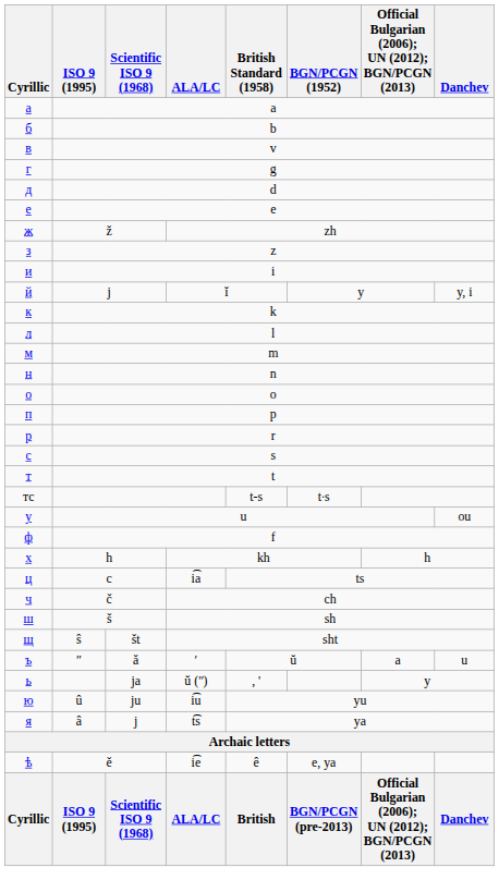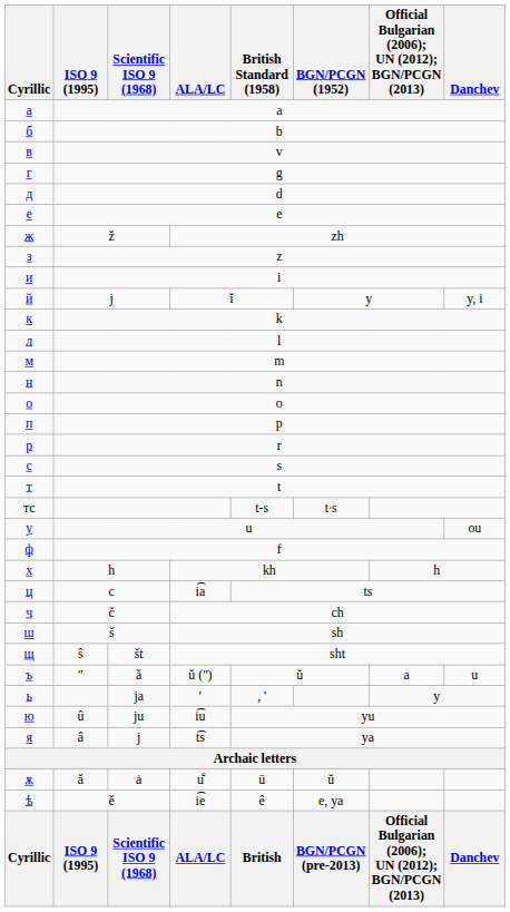 <table class="wikitable" style="text-align:center;">
 <tr style="vertical-align:bottom;">
 <th style="width:9%;">Cyrillic</th>
 <th style="width:13%;"><a href='#'>ISO 9</a><br>(1995)</th>
 <th style="width:13%;"><a href='#'>Scientific</a><br><a href='#'>ISO 9 (1968)</a></th>
 <th style="width:13%;"><a href='#'>ALA/LC</a></th>
 <th style="width:13%;">British Standard<br>(1958)</th>
 <th style="width:13%;"><a href='#'>BGN/PCGN</a><br>(1952)</th>
 <th style="width:13%;">Official Bulgarian (2006);<br>UN (2012);<br>BGN/PCGN (2013)</th>
 <th style="width:13%;"><a href='#'>Danchev</a></th>
 </tr>
 <tr>
 <td><a href='#'>а</a></td>
 <td colspan="7">a</td>
 </tr>
 <tr>
 <td><a href='#'>б</a></td>
 <td colspan="7">b</td>
 </tr>
 <tr>
 <td><a href='#'>в</a></td>
 <td colspan="7">v</td>
 </tr>
 <tr>
 <td><a href='#'>г</a></td>
 <td colspan="7">g</td>
 </tr>
 <tr>
 <td><a href='#'>д</a></td>
 <td colspan="7">d</td>
 </tr>
 <tr>
 <td><a href='#'>е</a></td>
 <td colspan="7">e</td>
 </tr>
 <tr>
 <td><a href='#'>ж</a></td>
 <td colspan="2">ž</td>
 <td colspan="5">zh</td>
 </tr>
 <tr>
 <td><a href='#'>з</a></td>
 <td colspan="7">z</td>
 </tr>
 <tr>
 <td><a href='#'>и</a></td>
 <td colspan="7">i</td>
 </tr>
 <tr>
 <td><a href='#'>й</a></td>
 <td colspan="2">j</td>
 <td colspan="2">ĭ</td>
 <td colspan="2">y</td>
 <td>y, i</td>
 </tr>
 <tr>
 <td><a href='#'>к</a></td>
 <td colspan="7">k</td>
 </tr>
 <tr>
 <td><a href='#'>л</a></td>
 <td colspan="7">l</td>
 </tr>
 <tr>
 <td><a href='#'>м</a></td>
 <td colspan="7">m</td>
 </tr>
 <tr>
 <td><a href='#'>н</a></td>
 <td colspan="7">n</td>
 </tr>
 <tr>
 <td><a href='#'>о</a></td>
 <td colspan="7">o</td>
 </tr>
 <tr>
 <td><a href='#'>п</a></td>
 <td colspan="7">p</td>
 </tr>
 <tr>
 <td><a href='#'>р</a></td>
 <td colspan="7">r</td>
 </tr>
 <tr>
 <td><a href='#'>с</a></td>
 <td colspan="7">s</td>
 </tr>
 <tr>
 <td><a href='#'>т</a></td>
 <td colspan="7">t</td>
 </tr>
 <tr>
 <td>тс</td>
 <td colspan=3></td>
 <td>t-s</td>
 <td>t∙s</td>
 <td colspan="2"></td>
 </tr>
 <tr>
 <td><a href='#'>у</a></td>
 <td colspan="6">u</td>
 <td>ou</td>
 </tr>
 <tr>
 <td><a href='#'>ф</a></td>
 <td colspan="7">f</td>
 </tr>
 <tr>
 <td><a href='#'>х</a></td>
 <td colspan="2">h</td>
 <td colspan="3">kh</td>
 <td colspan="2">h</td>
 </tr>
 <tr>
 <td><a href='#'>ц</a></td>
 <td colspan="2">c</td>
 <td>i͡a</td>
 <td colspan="4">ts</td>
 </tr>
 <tr>
 <td><a href='#'>ч</a></td>
 <td colspan="2">č</td>
 <td colspan="5">ch</td>
 </tr>
 <tr>
 <td><a href='#'>ш</a></td>
 <td colspan="2">š</td>
 <td colspan="5">sh</td>
 </tr>
 <tr>
 <td><a href='#'>щ</a></td>
 <td>ŝ</td>
 <td>št</td>
 <td colspan="5">sht</td>
 </tr>
 <tr>
 <td><a href='#'>ъ</a></td>
 <td>″</td>
 <td>ǎ</td>
-<td>ʹ</td>
+<td>ŭ (ʺ)</td>
 <td colspan="2">ŭ</td>
 <td>a</td>
 <td>u</td>
 </tr>
 <tr>
 <td><a href='#'>ь</a></td>
 <td></td>
 <td>ja</td>
-<td>ŭ (ʺ)</td>
+<td>ʹ</td>
 <td>, '</td>
 <td></td>
 <td colspan="2">y</td>
 </tr>
 <tr>
 <td><a href='#'>ю</a></td>
 <td>û</td>
 <td>ju</td>
 <td>i͡u</td>
 <td colspan="4">yu</td>
 </tr>
 <tr>
 <td><a href='#'>я</a></td>
 <td>â</td>
 <td>j</td>
 <td>t͡s</td>
 <td colspan="4">ya</td>
 </tr>
 <tr>
 <th colspan="8">Archaic letters</th>
 </tr>
 <tr>
+<td><a href='#'>ѫ</a></td>
+<td>ǎ</td>
+<td>ȧ</td>
+<td>u̐</td>
+<td>ū</td>
+<td>ŭ</td>
+<td></td>
+<td></td>
+</tr>
+<tr>
 <td><a href='#'>ѣ</a></td>
 <td colspan="2">ě</td>
 <td>i͡e</td>
 <td>ê</td>
 <td>e, ya</td>
 <td></td>
 <td></td>
 </tr>
 <tr>
 <th>Cyrillic</th>
 <th><a href='#'>ISO 9</a><br>(1995)</th>
 <th><a href='#'>Scientific</a><br><a href='#'>ISO 9 (1968)</a></th>
 <th><a href='#'>ALA/LC</a></th>
 <th>British</th>
 <th><a href='#'>BGN/PCGN</a><br>(pre-2013)</th>
 <th>Official Bulgarian (2006);<br>UN (2012);<br>BGN/PCGN (2013)</th>
 <th><a href='#'>Danchev</a></th>
 </tr>
 </table>
